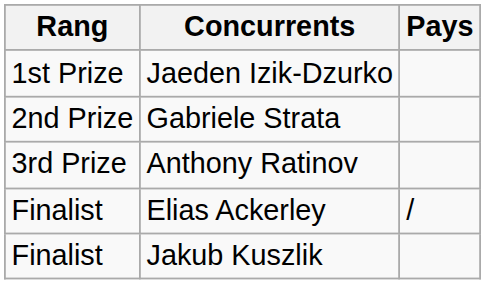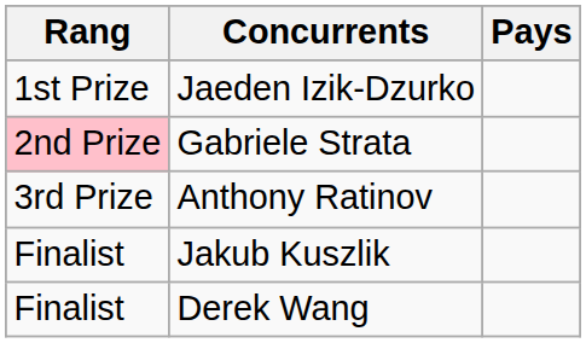 <table class="wikitable">
 <tr>
 <th>Rang</th>
 <th>Concurrents</th>
 <th>Pays</th>
 </tr>
 <tr>
 <td>1st Prize</td>
 <td>Jaeden Izik-Dzurko</td>
 <td></td>
 </tr>
 <tr>
-<td>2nd Prize</td>
+<td style="background: pink;">2nd Prize</td>
 <td>Gabriele Strata</td>
 <td></td>
 </tr>
 <tr>
 <td>3rd Prize</td>
 <td>Anthony Ratinov</td>
 <td></td>
 </tr>
 <tr>
 <td>Finalist</td>
-<td>Elias Ackerley</td>
-<td> / </td>
+<td>Jakub Kuszlik</td>
+<td></td>
 </tr>
 <tr>
 <td>Finalist</td>
-<td>Jakub Kuszlik</td>
+<td>Derek Wang</td>
 <td></td>
 </tr>
 </table>
